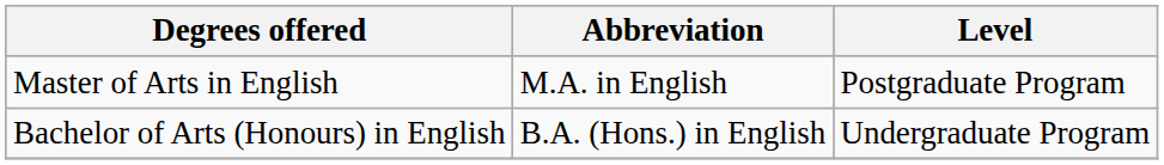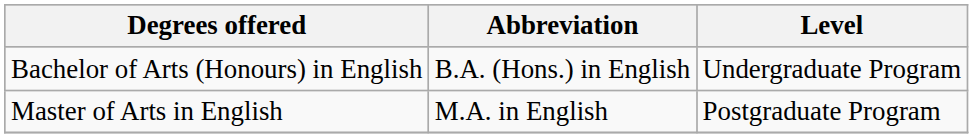 <table class="wikitable">
 <tr>
 <th>Degrees offered</th>
 <th>Abbreviation</th>
 <th>Level</th>
 </tr>
 <tr>
+<td>Bachelor of Arts (Honours) in English</td>
+<td>B.A. (Hons.) in English</td>
+<td>Undergraduate Program</td>
+</tr>
+<tr>
 <td>Master of Arts in English</td>
 <td>M.A. in English</td>
 <td>Postgraduate Program</td>
 </tr>
 <tr>
-<td>Bachelor of Arts (Honours) in English</td>
-<td>B.A. (Hons.) in English</td>
-<td>Undergraduate Program</td>
-</tr>
-<tr>
 </tr>
 </table>
